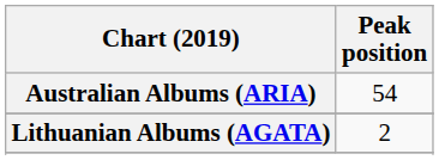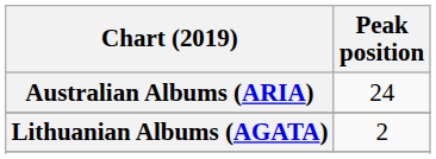 <table class="wikitable sortable plainrowheaders" style="text-align:center">
 <tr>
 <th scope="col">Chart (2019)</th>
 <th scope="col">Peak<br>position</th>
 </tr>
 <tr>
 <th scope="row">Australian Albums (<a href='#'>ARIA</a>)</th>
-<td>54</td>
+<td>24</td>
 </tr>
 <tr>
 </tr>
 <tr>
 </tr>
 <tr>
 </tr>
 <tr>
 </tr>
 <tr>
 </tr>
 <tr>
 </tr>
 <tr>
 </tr>
 <tr>
 <th scope="row">Lithuanian Albums (<a href='#'>AGATA</a>)</th>
 <td>2</td>
 </tr>
 <tr>
 </tr>
 <tr>
 </tr>
 <tr>
 </tr>
 <tr>
 </tr>
 <tr>
 </tr>
 <tr>
 </tr>
 <tr>
 </tr>
 </table>
